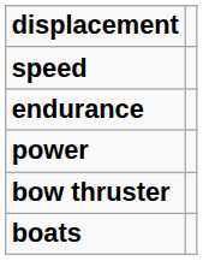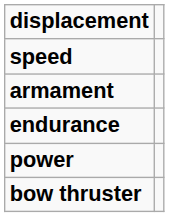 <table class="wikitable" >
 <tr>
 <td><strong>displacement</strong></td>
 <td><br></td>
 </tr>
 <tr>
 <td><strong>speed</strong></td>
+<td><br></td>
+</tr>
+<tr>
+<td><strong>armament</strong></td>
 <td><br></td>
 </tr>
 <tr>
 <td><strong>endurance</strong></td>
 <td><br></td>
 </tr>
 <tr>
 <td><strong>power</strong></td>
 <td><br></td>
 </tr>
 <tr>
 <td><strong>bow thruster</strong></td>
 <td><br></td>
 </tr>
-<tr>
-<td><strong>boats</strong></td>
-<td><br></td>
-</tr>
 </table>
